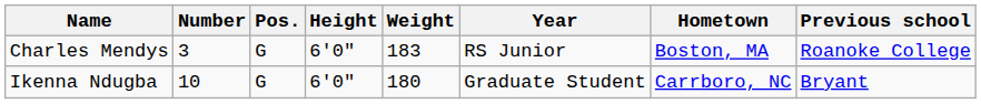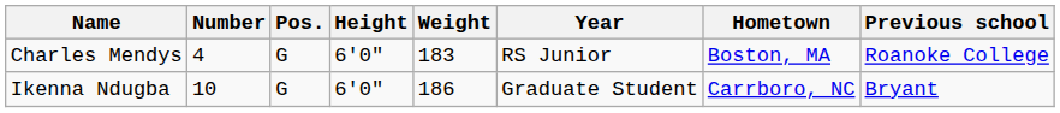 <table class="wikitable sortable" border="1">
 <tr>
 <th>Name</th>
 <th>Number</th>
 <th>Pos.</th>
 <th>Height</th>
 <th>Weight</th>
 <th>Year</th>
 <th>Hometown</th>
 <th class="unsortable">Previous school</th>
 </tr>
 <tr>
 <td>Charles Mendys</td>
-<td>3</td>
+<td>4</td>
 <td>G</td>
 <td>6'0"</td>
 <td>183</td>
 <td>RS Junior</td>
 <td><a href='#'>Boston, MA</a></td>
 <td><a href='#'>Roanoke College</a></td>
 </tr>
 <tr>
 <td>Ikenna Ndugba</td>
 <td>10</td>
 <td>G</td>
 <td>6'0"</td>
-<td>180</td>
+<td>186</td>
 <td>Graduate Student</td>
 <td><a href='#'>Carrboro, NC</a></td>
 <td><a href='#'>Bryant</a></td>
 </tr>
 </table>
